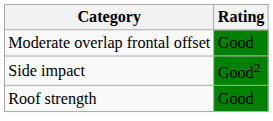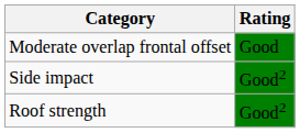 <table class="wikitable">
 <tr>
 <th>Category</th>
 <th>Rating</th>
 </tr>
 <tr>
 <td>Moderate overlap frontal offset</td>
 <td style="background: green">Good</td>
 </tr>
 <tr>
 <td>Side impact</td>
 <td style="background: green">Good<sup>2</sup></td>
 </tr>
 <tr>
 <td>Roof strength</td>
-<td style="background: green">Good</td>
+<td style="background: green">Good<sup>2</sup></td>
 </tr>
 </table>
